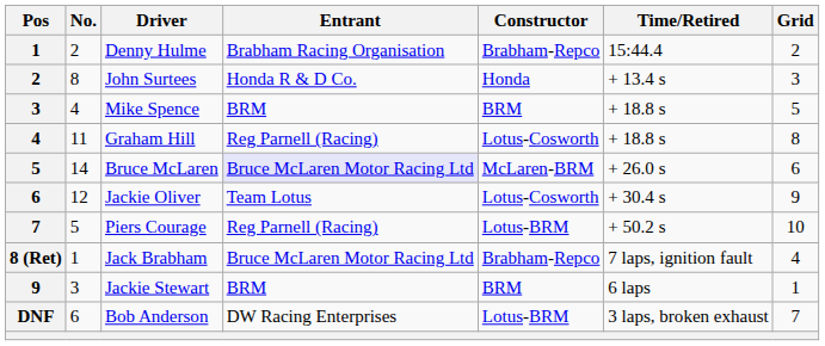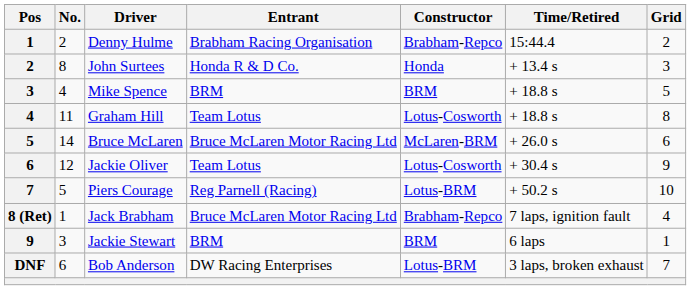 <table class="wikitable" style="font-size: 95%;">
 <tr>
 <th>Pos</th>
 <th>No.</th>
 <th>Driver</th>
 <th>Entrant</th>
 <th>Constructor</th>
 <th>Time/Retired</th>
 <th>Grid</th>
 </tr>
 <tr>
 <th>1</th>
 <td>2</td>
 <td> <a href='#'>Denny Hulme</a></td>
 <td><a href='#'>Brabham Racing Organisation</a></td>
 <td><a href='#'>Brabham</a>-<a href='#'>Repco</a></td>
 <td>15:44.4</td>
 <td style="text-align:center">2</td>
 </tr>
 <tr>
 <th>2</th>
 <td>8</td>
 <td> <a href='#'>John Surtees</a></td>
 <td><a href='#'>Honda R & D Co.</a></td>
 <td><a href='#'>Honda</a></td>
 <td>+ 13.4 s</td>
 <td style="text-align:center">3</td>
 </tr>
 <tr>
 <th>3</th>
 <td>4</td>
 <td> <a href='#'>Mike Spence</a></td>
 <td><a href='#'>BRM</a></td>
 <td><a href='#'>BRM</a></td>
 <td>+ 18.8 s</td>
 <td style="text-align:center">5</td>
 </tr>
 <tr>
 <th>4</th>
 <td>11</td>
 <td> <a href='#'>Graham Hill</a></td>
-<td><a href='#'>Reg Parnell (Racing)</a></td>
+<td><a href='#'>Team Lotus</a></td>
 <td><a href='#'>Lotus</a>-<a href='#'>Cosworth</a></td>
 <td>+ 18.8 s</td>
 <td style="text-align:center">8</td>
 </tr>
 <tr>
 <th>5</th>
 <td>14</td>
 <td> <a href='#'>Bruce McLaren</a></td>
-<td style="background: lavender;"><a href='#'>Bruce McLaren Motor Racing Ltd</a></td>
+<td><a href='#'>Bruce McLaren Motor Racing Ltd</a></td>
 <td><a href='#'>McLaren</a>-<a href='#'>BRM</a></td>
 <td>+ 26.0 s</td>
 <td style="text-align:center">6</td>
 </tr>
 <tr>
 <th>6</th>
 <td>12</td>
 <td> <a href='#'>Jackie Oliver</a></td>
 <td><a href='#'>Team Lotus</a></td>
 <td><a href='#'>Lotus</a>-<a href='#'>Cosworth</a></td>
 <td>+ 30.4 s</td>
 <td style="text-align:center">9</td>
 </tr>
 <tr>
 <th>7</th>
 <td>5</td>
 <td> <a href='#'>Piers Courage</a></td>
 <td><a href='#'>Reg Parnell (Racing)</a></td>
 <td><a href='#'>Lotus</a>-<a href='#'>BRM</a></td>
 <td>+ 50.2 s</td>
 <td style="text-align:center">10</td>
 </tr>
 <tr>
 <th>8 (Ret)</th>
 <td>1</td>
 <td> <a href='#'>Jack Brabham</a></td>
 <td><a href='#'>Bruce McLaren Motor Racing Ltd</a></td>
 <td><a href='#'>Brabham</a>-<a href='#'>Repco</a></td>
 <td>7 laps, ignition fault</td>
 <td style="text-align:center">4</td>
 </tr>
 <tr>
 <th>9</th>
 <td>3</td>
 <td> <a href='#'>Jackie Stewart</a></td>
 <td><a href='#'>BRM</a></td>
 <td><a href='#'>BRM</a></td>
 <td>6 laps</td>
 <td style="text-align:center">1</td>
 </tr>
 <tr>
 <th>DNF</th>
 <td>6</td>
 <td> <a href='#'>Bob Anderson</a></td>
 <td>DW Racing Enterprises</td>
 <td><a href='#'>Lotus</a>-<a href='#'>BRM</a></td>
 <td>3 laps, broken exhaust</td>
 <td style="text-align:center">7</td>
 </tr>
 <tr>
 <th colspan="7"></th>
 </tr>
 </table>
